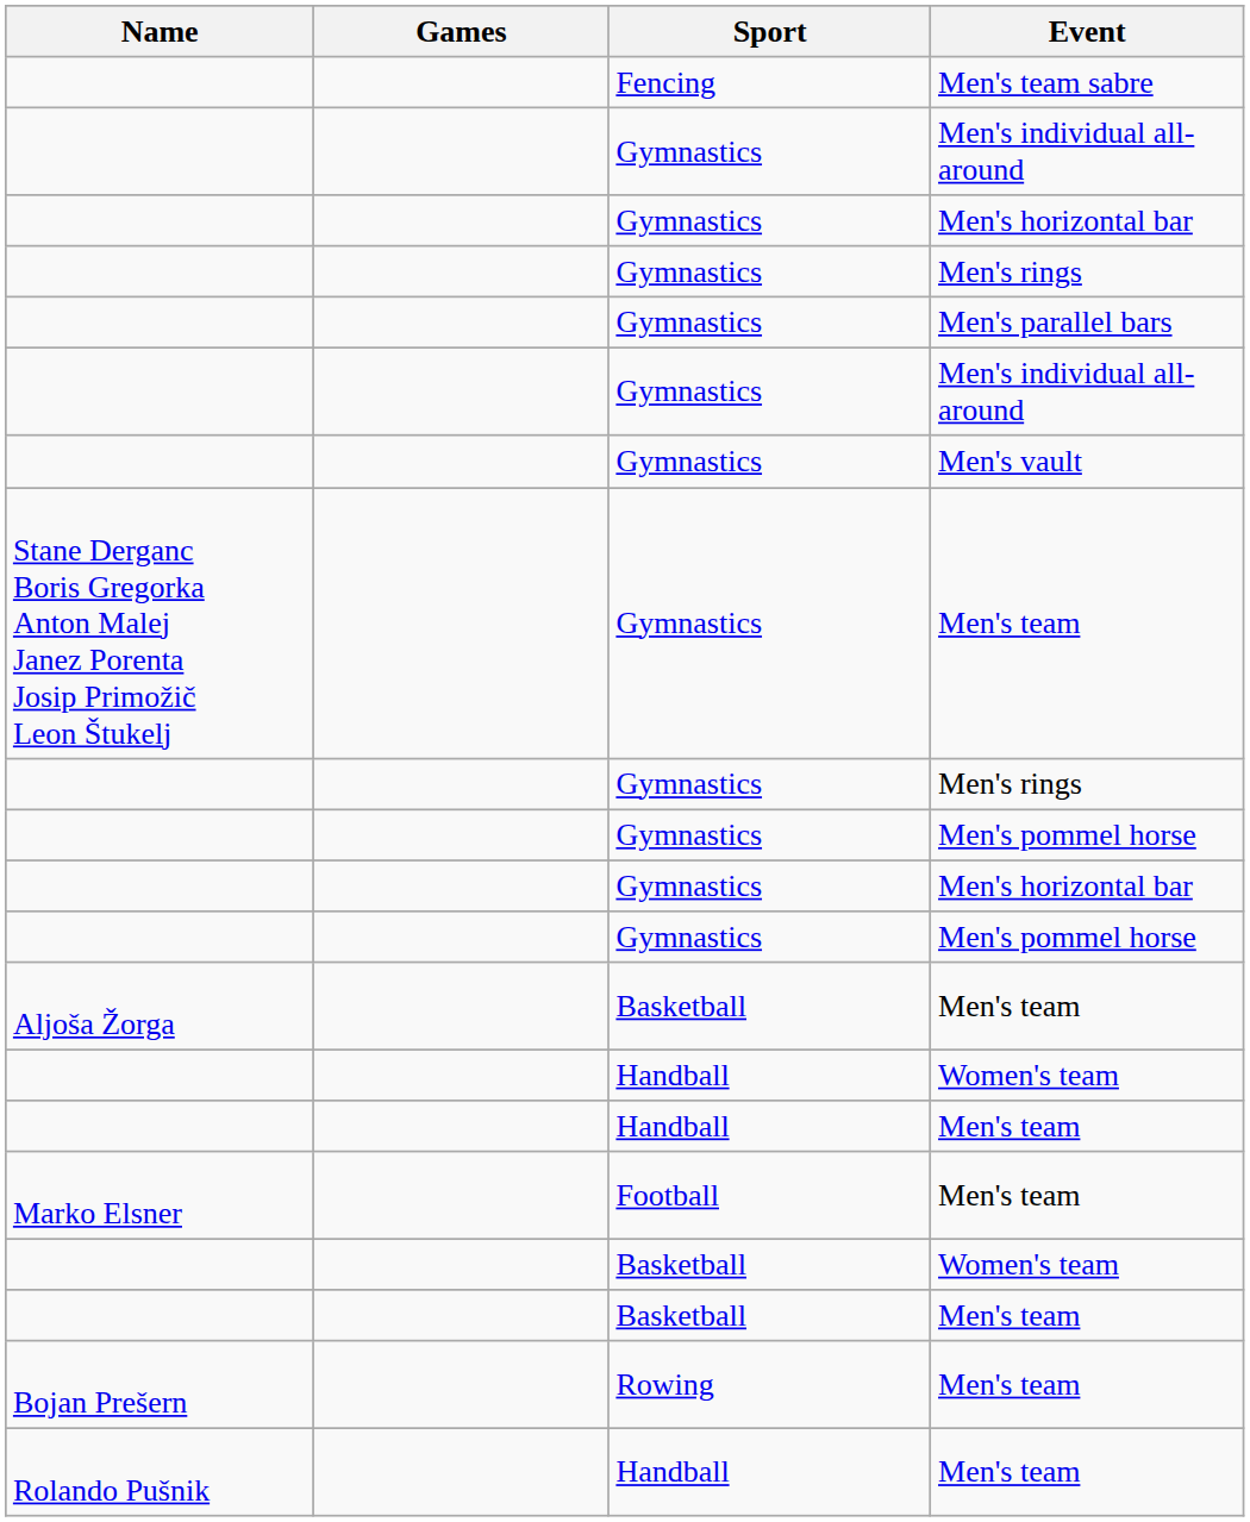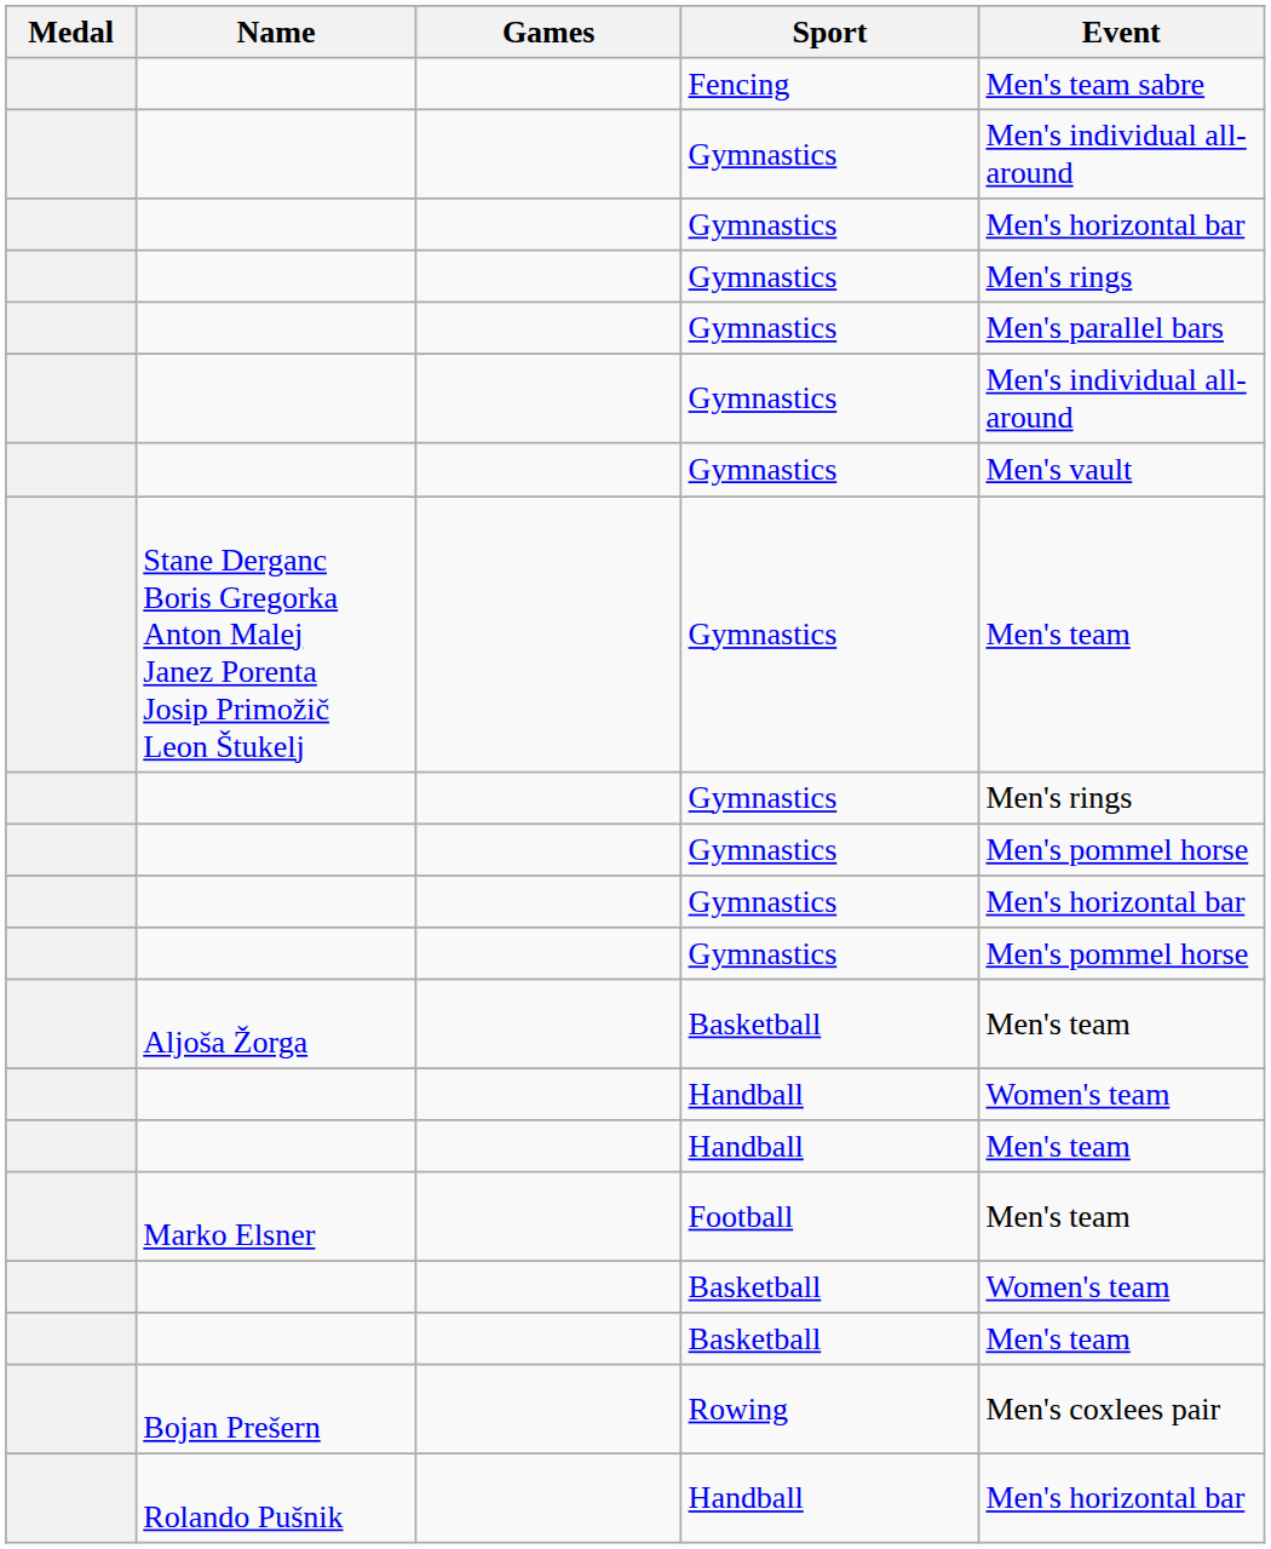 <table class="wikitable plainrowheaders sortable" style="font-size: 95%;">
 <tr>
+<th scope="col" style="width:5em">Medal</th>
 <th scope="col" style="width:15em">Name</th>
 <th scope="col" style="width:15em">Games</th>
 <th scope="col" style="width:15em">Sport</th>
 <th scope="col" style="width:15em">Event</th>
 </tr>
 <tr>
+<th scope="row"></th>
 <td></td>
 <td></td>
 <td> <a href='#'>Fencing</a></td>
 <td><a href='#'>Men's team sabre</a></td>
 </tr>
 <tr>
+<th scope="row"></th>
 <td></td>
 <td></td>
 <td> <a href='#'>Gymnastics</a></td>
 <td><a href='#'>Men's individual all-around</a></td>
 </tr>
 <tr>
+<th scope="row"></th>
 <td></td>
 <td></td>
 <td> <a href='#'>Gymnastics</a></td>
 <td><a href='#'>Men's horizontal bar</a></td>
 </tr>
 <tr>
+<th scope="row"></th>
 <td></td>
 <td></td>
 <td> <a href='#'>Gymnastics</a></td>
 <td><a href='#'>Men's rings</a></td>
 </tr>
 <tr>
+<th scope="row"></th>
 <td></td>
 <td></td>
 <td> <a href='#'>Gymnastics</a></td>
 <td><a href='#'>Men's parallel bars</a></td>
 </tr>
 <tr>
+<th scope="row"></th>
 <td></td>
 <td></td>
 <td> <a href='#'>Gymnastics</a></td>
 <td><a href='#'>Men's individual all-around</a></td>
 </tr>
 <tr>
+<th scope="row"></th>
 <td></td>
 <td></td>
 <td> <a href='#'>Gymnastics</a></td>
 <td><a href='#'>Men's vault</a></td>
 </tr>
 <tr>
+<th scope="row"></th>
 <td><br><a href='#'>Stane Derganc</a><br><a href='#'>Boris Gregorka</a><br><a href='#'>Anton Malej</a><br><a href='#'>Janez Porenta</a><br><a href='#'>Josip Primožič</a><br><a href='#'>Leon Štukelj</a></td>
 <td></td>
 <td> <a href='#'>Gymnastics</a></td>
 <td><a href='#'>Men's team</a></td>
 </tr>
 <tr>
+<th scope="row"></th>
 <td></td>
 <td></td>
 <td> <a href='#'>Gymnastics</a></td>
 <td>Men's rings</td>
 </tr>
 <tr>
+<th scope="row"></th>
 <td></td>
 <td></td>
 <td> <a href='#'>Gymnastics</a></td>
 <td><a href='#'>Men's pommel horse</a></td>
 </tr>
 <tr>
+<th scope="row"></th>
 <td></td>
 <td></td>
 <td> <a href='#'>Gymnastics</a></td>
 <td><a href='#'>Men's horizontal bar</a></td>
 </tr>
 <tr>
+<th scope="row"></th>
 <td></td>
 <td></td>
 <td> <a href='#'>Gymnastics</a></td>
 <td><a href='#'>Men's pommel horse</a></td>
 </tr>
 <tr>
+<th scope="row"></th>
 <td><br><a href='#'>Aljoša Žorga</a></td>
 <td></td>
 <td> <a href='#'>Basketball</a></td>
 <td>Men's team</td>
 </tr>
 <tr>
+<th scope="row"></th>
 <td></td>
 <td></td>
 <td> <a href='#'>Handball</a></td>
 <td><a href='#'>Women's team</a></td>
 </tr>
 <tr>
+<th scope="row"></th>
 <td></td>
 <td></td>
 <td> <a href='#'>Handball</a></td>
 <td><a href='#'>Men's team</a></td>
 </tr>
 <tr>
+<th scope="row"></th>
 <td> <br><a href='#'>Marko Elsner</a></td>
 <td></td>
 <td> <a href='#'>Football</a></td>
 <td>Men's team</td>
 </tr>
 <tr>
+<th scope="row"></th>
 <td></td>
 <td></td>
 <td> <a href='#'>Basketball</a></td>
 <td><a href='#'>Women's team</a></td>
 </tr>
 <tr>
+<th scope="row"></th>
 <td></td>
 <td></td>
 <td> <a href='#'>Basketball</a></td>
 <td><a href='#'>Men's team</a></td>
 </tr>
 <tr>
+<th scope="row"></th>
 <td><br><a href='#'>Bojan Prešern</a></td>
 <td></td>
 <td> <a href='#'>Rowing</a></td>
-<td><a href='#'>Men's team</a></td>
+<td>Men's coxlees pair</td>
 </tr>
 <tr>
+<th scope="row"></th>
 <td><br><a href='#'>Rolando Pušnik</a></td>
 <td></td>
 <td> <a href='#'>Handball</a></td>
-<td><a href='#'>Men's team</a></td>
+<td><a href='#'>Men's horizontal bar</a></td>
 </tr>
 </table>
